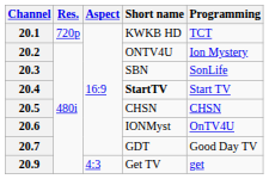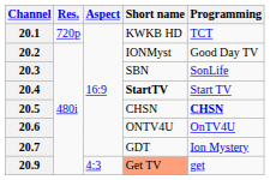 <table class="wikitable">
 <tr>
 <th scope = "col"><a href='#'>Channel</a></th>
 <th scope = "col"><a href='#'>Res.</a></th>
 <th scope = "col"><a href='#'>Aspect</a></th>
 <th scope = "col">Short name</th>
 <th scope = "col">Programming</th>
 </tr>
 <tr>
 <th scope = "row">20.1</th>
 <td><a href='#'>720p</a></td>
 <td rowspan=7><a href='#'>16:9</a></td>
 <td>KWKB HD</td>
 <td><a href='#'>TCT</a></td>
 </tr>
 <tr>
 <th scope = "row">20.2</th>
 <td rowspan=7><a href='#'>480i</a></td>
-<td>ONTV4U</td>
-<td><a href='#'>Ion Mystery</a></td>
+<td>IONMyst</td>
+<td>Good Day TV</td>
 </tr>
 <tr>
 <th scope = "row">20.3</th>
 <td>SBN</td>
 <td><a href='#'>SonLife</a></td>
 </tr>
 <tr>
 <th scope = "row">20.4</th>
 <td><strong>StartTV</strong></td>
 <td><a href='#'>Start TV</a></td>
 </tr>
 <tr>
 <th scope = "row">20.5</th>
 <td>CHSN</td>
-<td><a href='#'>CHSN</a></td>
+<td><strong><a href='#'>CHSN</a></strong></td>
 </tr>
 <tr>
 <th scope = "row">20.6</th>
-<td>IONMyst</td>
+<td>ONTV4U</td>
 <td><a href='#'>OnTV4U</a></td>
 </tr>
 <tr>
 <th scope = "row">20.7</th>
 <td>GDT</td>
-<td>Good Day TV</td>
+<td><a href='#'>Ion Mystery</a></td>
 </tr>
 <tr>
 <th scope = "row">20.9</th>
 <td><a href='#'>4:3</a></td>
-<td>Get TV</td>
+<td style="background: lightsalmon;">Get TV</td>
 <td><a href='#'>get</a></td>
 </tr>
 </table>
